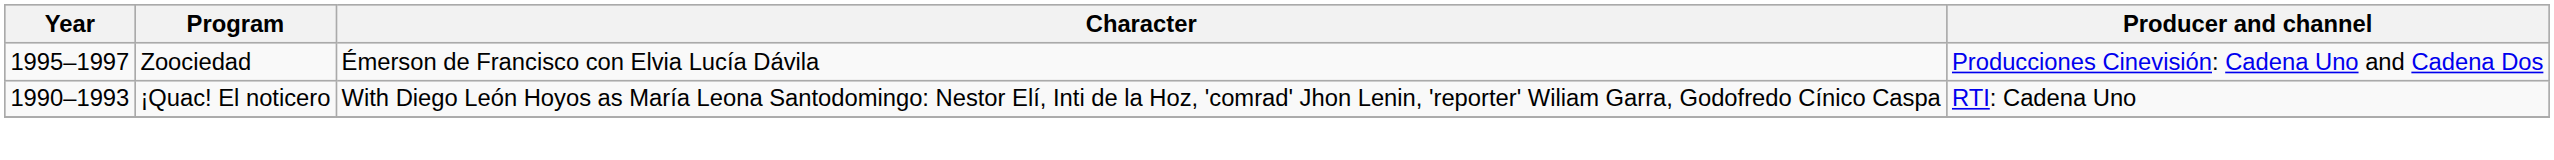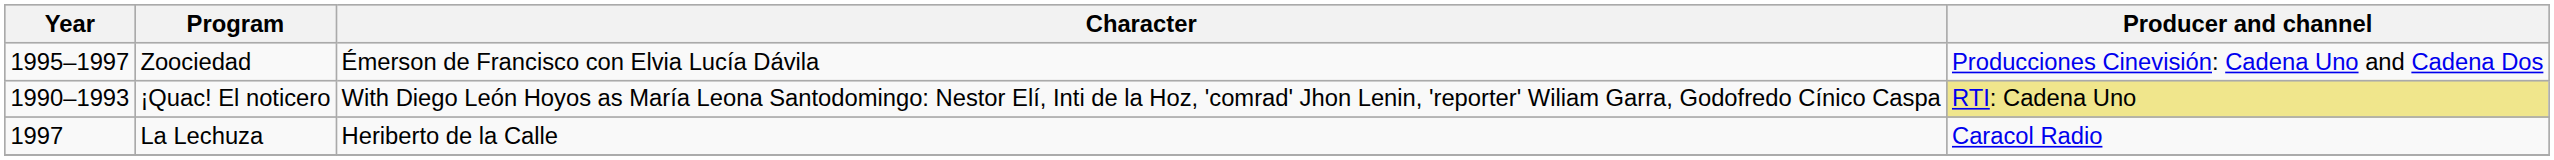 <table class="wikitable" style="font-size: 90%;">
 <tr>
 <th>Year</th>
 <th>Program</th>
 <th>Character</th>
 <th>Producer and channel</th>
 </tr>
 <tr>
 <td>1995–1997</td>
 <td>Zoociedad</td>
 <td>Émerson de Francisco con Elvia Lucía Dávila</td>
 <td><a href='#'>Producciones Cinevisión</a>: <a href='#'>Cadena Uno</a> and <a href='#'>Cadena Dos</a></td>
 </tr>
 <tr>
 <td>1990–1993</td>
 <td>¡Quac! El noticero</td>
 <td>With Diego León Hoyos as María Leona Santodomingo: Nestor Elí, Inti de la Hoz, 'comrad' Jhon Lenin, 'reporter' Wiliam Garra, Godofredo Cínico Caspa</td>
-<td><a href='#'>RTI</a>: Cadena Uno</td>
+<td style="background: khaki;"><a href='#'>RTI</a>: Cadena Uno</td>
+</tr>
+<tr>
+<td>1997</td>
+<td>La Lechuza</td>
+<td>Heriberto de la Calle</td>
+<td><a href='#'>Caracol Radio</a></td>
 </tr>
 <tr>
 </tr>
 </table>
